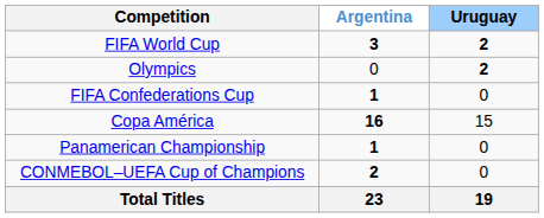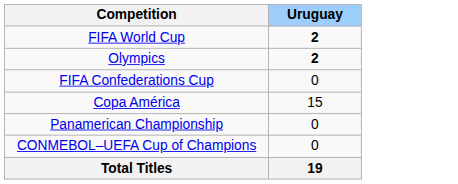 <table class="wikitable sortable" style="text-align:center">
 <tr>
 <th width=300px>Competition</th>
-<th width=100px; style= "background:#FFFFFF; color:#4A8FD2"> Argentina</th>
 <th width=100px; style= "background:#9DCDFB; color:#000000"> Uruguay</th>
 </tr>
 <tr>
 <td><a href='#'>FIFA World Cup</a></td>
-<td><strong>3</strong></td>
 <td><strong>2</strong></td>
 </tr>
 <tr>
 <td><a href='#'>Olympics</a></td>
-<td>0</td>
 <td><strong>2</strong></td>
 </tr>
 <tr>
 <td><a href='#'>FIFA Confederations Cup</a></td>
-<td><strong>1</strong></td>
 <td>0</td>
 </tr>
 <tr>
 <td><a href='#'>Copa América</a></td>
-<td><strong>16</strong></td>
 <td>15</td>
 </tr>
 <tr>
 <td><a href='#'>Panamerican Championship</a></td>
-<td><strong>1</strong></td>
 <td>0</td>
 </tr>
 <tr>
 <td><a href='#'>CONMEBOL–UEFA Cup of Champions</a></td>
-<td><strong>2</strong></td>
 <td>0</td>
 </tr>
 <tr>
 <th><strong>Total Titles</strong></th>
-<th><strong>23</strong></th>
 <th><strong>19</strong></th>
 </tr>
 </table>
